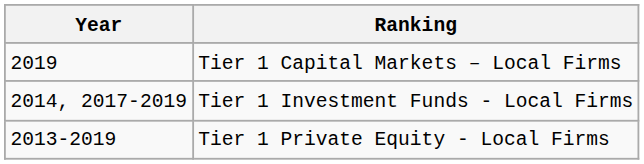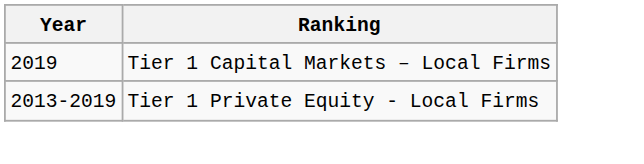 <table class="wikitable">
 <tr>
 <th><small>Year</small></th>
 <th><small>Ranking</small></th>
 </tr>
 <tr>
 <td><small>2019</small></td>
 <td><small>Tier 1 Capital Markets – Local Firms</small></td>
 </tr>
 <tr>
-<td><small>2014, 2017-2019</small></td>
-<td><small>Tier 1 Investment Funds - Local Firms</small></td>
-</tr>
-<tr>
 <td><small>2013-2019</small></td>
 <td><small>Tier 1 Private Equity - Local Firms</small></td>
 </tr>
 </table>
